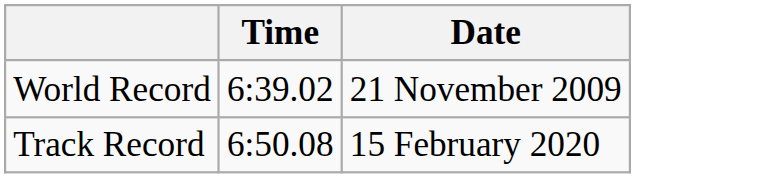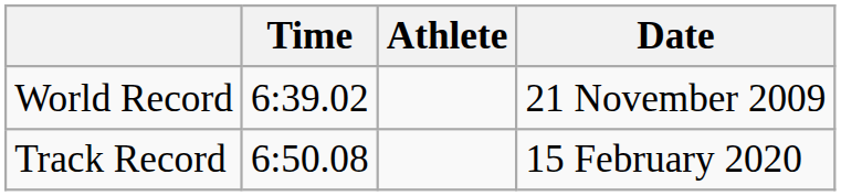 <table class="wikitable">
 <tr>
 <th></th>
 <th>Time</th>
+<th>Athlete</th>
 <th>Date</th>
 </tr>
 <tr>
 <td>World Record</td>
 <td>6:39.02</td>
+<td></td>
 <td>21 November 2009</td>
 </tr>
 <tr>
 <td>Track Record</td>
 <td>6:50.08</td>
+<td></td>
 <td>15 February 2020</td>
 </tr>
 </table>
